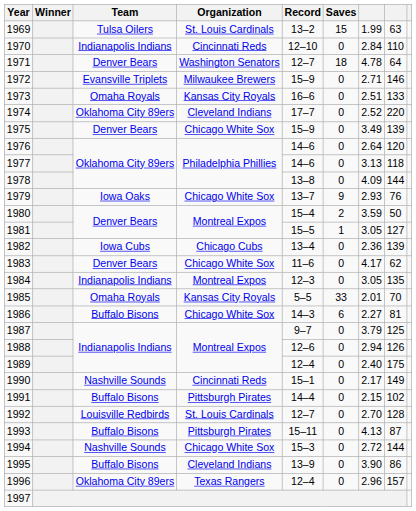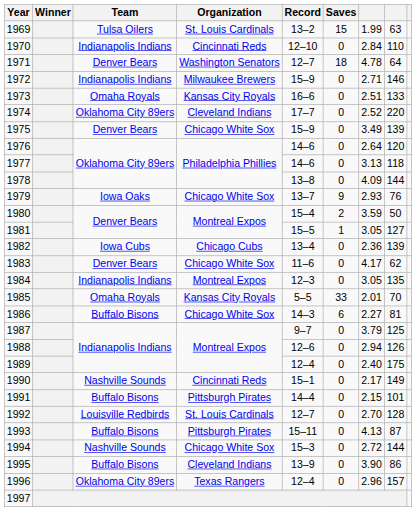 <table class="wikitable sortable plainrowheaders" style="text-align:center">
 <tr>
 <th scope="col">Year</th>
 <th scope="col">Winner</th>
 <th scope="col">Team</th>
 <th scope="col">Organization</th>
 <th scope="col">Record</th>
 <th scope="col">Saves</th>
 <th scope="col"></th>
 <th scope="col"></th>
 <th scope="col" class="unsortable"></th>
 </tr>
 <tr>
 <td>1969</td>
 <th scope="row" style="text-align:center"></th>
 <td><a href='#'>Tulsa Oilers</a></td>
 <td><a href='#'>St. Louis Cardinals</a></td>
 <td>13–2</td>
 <td>15</td>
 <td>1.99</td>
 <td>63</td>
 <td></td>
 </tr>
 <tr>
 <td>1970</td>
 <th scope="row" style="text-align:center"></th>
 <td><a href='#'>Indianapolis Indians</a></td>
 <td><a href='#'>Cincinnati Reds</a></td>
 <td>12–10</td>
 <td>0</td>
 <td>2.84</td>
 <td>110</td>
 <td></td>
 </tr>
 <tr>
 <td>1971</td>
 <th scope="row" style="text-align:center"></th>
 <td><a href='#'>Denver Bears</a></td>
 <td><a href='#'>Washington Senators</a></td>
 <td>12–7</td>
 <td>18</td>
 <td>4.78</td>
 <td>64</td>
 <td></td>
 </tr>
 <tr>
 <td>1972</td>
 <th scope="row" style="text-align:center"></th>
-<td><a href='#'>Evansville Triplets</a></td>
+<td><a href='#'>Indianapolis Indians</a></td>
 <td><a href='#'>Milwaukee Brewers</a></td>
 <td>15–9</td>
 <td>0</td>
 <td>2.71</td>
 <td>146</td>
 <td></td>
 </tr>
 <tr>
 <td>1973</td>
 <th scope="row" style="text-align:center"></th>
 <td><a href='#'>Omaha Royals</a></td>
 <td><a href='#'>Kansas City Royals</a></td>
 <td>16–6</td>
 <td>0</td>
 <td>2.51</td>
 <td>133</td>
 <td></td>
 </tr>
 <tr>
 <td>1974</td>
 <th scope="row" style="text-align:center"></th>
 <td><a href='#'>Oklahoma City 89ers</a></td>
 <td><a href='#'>Cleveland Indians</a></td>
 <td>17–7</td>
 <td>0</td>
 <td>2.52</td>
 <td>220</td>
 <td></td>
 </tr>
 <tr>
 <td>1975</td>
 <th scope="row" style="text-align:center"></th>
 <td><a href='#'>Denver Bears</a></td>
 <td><a href='#'>Chicago White Sox</a></td>
 <td>15–9</td>
 <td>0</td>
 <td>3.49</td>
 <td>139</td>
 <td></td>
 </tr>
 <tr>
 <td>1976</td>
 <th scope="row" style="text-align:center"></th>
 <td rowspan="3"><a href='#'>Oklahoma City 89ers</a></td>
 <td rowspan="3"><a href='#'>Philadelphia Phillies</a></td>
 <td>14–6</td>
 <td>0</td>
 <td>2.64</td>
 <td>120</td>
 <td></td>
 </tr>
 <tr>
 <td>1977</td>
 <th scope="row" style="text-align:center"></th>
 <td>14–6</td>
 <td>0</td>
 <td>3.13</td>
 <td>118</td>
 <td></td>
 </tr>
 <tr>
 <td>1978</td>
 <th scope="row" style="text-align:center"></th>
 <td>13–8</td>
 <td>0</td>
 <td>4.09</td>
 <td>144</td>
 <td></td>
 </tr>
 <tr>
 <td>1979</td>
 <th scope="row" style="text-align:center"></th>
 <td><a href='#'>Iowa Oaks</a></td>
 <td><a href='#'>Chicago White Sox</a></td>
 <td>13–7</td>
 <td>9</td>
 <td>2.93</td>
 <td>76</td>
 <td></td>
 </tr>
 <tr>
 <td>1980</td>
 <th scope="row" style="text-align:center"></th>
 <td rowspan="2"><a href='#'>Denver Bears</a></td>
 <td rowspan="2"><a href='#'>Montreal Expos</a></td>
 <td>15–4</td>
 <td>2</td>
 <td>3.59</td>
 <td>50</td>
 <td></td>
 </tr>
 <tr>
 <td>1981</td>
 <th scope="row" style="text-align:center"></th>
 <td>15–5</td>
 <td>1</td>
 <td>3.05</td>
 <td>127</td>
 <td></td>
 </tr>
 <tr>
 <td>1982</td>
 <th scope="row" style="text-align:center"></th>
 <td><a href='#'>Iowa Cubs</a></td>
 <td><a href='#'>Chicago Cubs</a></td>
 <td>13–4</td>
 <td>0</td>
 <td>2.36</td>
 <td>139</td>
 <td></td>
 </tr>
 <tr>
 <td>1983</td>
 <th scope="row" style="text-align:center"></th>
 <td><a href='#'>Denver Bears</a></td>
 <td><a href='#'>Chicago White Sox</a></td>
 <td>11–6</td>
 <td>0</td>
 <td>4.17</td>
 <td>62</td>
 <td></td>
 </tr>
 <tr>
 <td>1984</td>
 <th scope="row" style="text-align:center"></th>
 <td><a href='#'>Indianapolis Indians</a></td>
 <td><a href='#'>Montreal Expos</a></td>
 <td>12–3</td>
 <td>0</td>
 <td>3.05</td>
 <td>135</td>
 <td></td>
 </tr>
 <tr>
 <td>1985</td>
 <th scope="row" style="text-align:center"></th>
 <td><a href='#'>Omaha Royals</a></td>
 <td><a href='#'>Kansas City Royals</a></td>
 <td>5–5</td>
 <td>33</td>
 <td>2.01</td>
 <td>70</td>
 <td></td>
 </tr>
 <tr>
 <td>1986</td>
 <th scope="row" style="text-align:center"></th>
 <td><a href='#'>Buffalo Bisons</a></td>
 <td><a href='#'>Chicago White Sox</a></td>
 <td>14–3</td>
 <td>6</td>
 <td>2.27</td>
 <td>81</td>
 <td></td>
 </tr>
 <tr>
 <td>1987</td>
 <th scope="row" style="text-align:center"></th>
 <td rowspan="3"><a href='#'>Indianapolis Indians</a></td>
 <td rowspan="3"><a href='#'>Montreal Expos</a></td>
 <td>9–7</td>
 <td>0</td>
 <td>3.79</td>
 <td>125</td>
 <td></td>
 </tr>
 <tr>
 <td>1988</td>
 <th scope="row" style="text-align:center"></th>
 <td>12–6</td>
 <td>0</td>
 <td>2.94</td>
 <td>126</td>
 <td></td>
 </tr>
 <tr>
 <td>1989</td>
 <th scope="row" style="text-align:center"></th>
 <td>12–4</td>
 <td>0</td>
 <td>2.40</td>
 <td>175</td>
 <td></td>
 </tr>
 <tr>
 <td>1990</td>
 <th scope="row" style="text-align:center"></th>
 <td><a href='#'>Nashville Sounds</a></td>
 <td><a href='#'>Cincinnati Reds</a></td>
 <td>15–1</td>
 <td>0</td>
 <td>2.17</td>
 <td>149</td>
 <td></td>
 </tr>
 <tr>
 <td>1991</td>
 <th scope="row" style="text-align:center"></th>
 <td><a href='#'>Buffalo Bisons</a></td>
 <td><a href='#'>Pittsburgh Pirates</a></td>
 <td>14–4</td>
 <td>0</td>
 <td>2.15</td>
-<td>102</td>
+<td>101</td>
 <td></td>
 </tr>
 <tr>
 <td>1992</td>
 <th scope="row" style="text-align:center"></th>
 <td><a href='#'>Louisville Redbirds</a></td>
 <td><a href='#'>St. Louis Cardinals</a></td>
 <td>12–7</td>
 <td>0</td>
 <td>2.70</td>
 <td>128</td>
 <td></td>
 </tr>
 <tr>
 <td>1993</td>
 <th scope="row" style="text-align:center"></th>
 <td><a href='#'>Buffalo Bisons</a></td>
 <td><a href='#'>Pittsburgh Pirates</a></td>
 <td>15–11</td>
 <td>0</td>
 <td>4.13</td>
 <td>87</td>
 <td></td>
 </tr>
 <tr>
 <td>1994</td>
 <th scope="row" style="text-align:center"></th>
 <td><a href='#'>Nashville Sounds</a></td>
 <td><a href='#'>Chicago White Sox</a></td>
 <td>15–3</td>
 <td>0</td>
 <td>2.72</td>
 <td>144</td>
 <td></td>
 </tr>
 <tr>
 <td>1995</td>
 <th scope="row" style="text-align:center"></th>
 <td><a href='#'>Buffalo Bisons</a></td>
 <td><a href='#'>Cleveland Indians</a></td>
 <td>13–9</td>
 <td>0</td>
 <td>3.90</td>
 <td>86</td>
 <td></td>
 </tr>
 <tr>
 <td>1996</td>
 <th scope="row" style="text-align:center"></th>
 <td><a href='#'>Oklahoma City 89ers</a></td>
 <td><a href='#'>Texas Rangers</a></td>
 <td>12–4</td>
 <td>0</td>
 <td>2.96</td>
 <td>157</td>
 <td></td>
 </tr>
 <tr>
 <td>1997</td>
 <th scope="row" style="text-align:center" colspan="7"></th>
 <td></td>
 </tr>
 </table>
